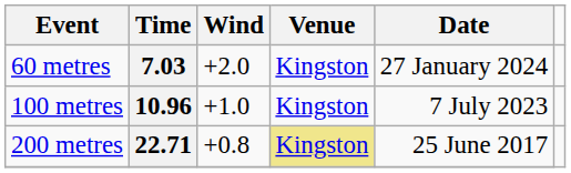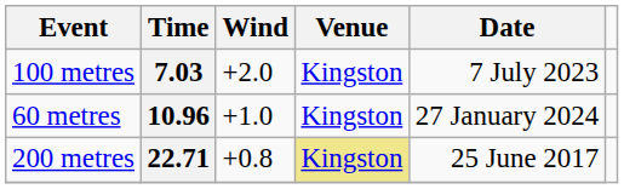 <table class="wikitable unsortable plainrowheaders">
 <tr>
 <th scope="col">Event</th>
 <th scope="col">Time</th>
 <th scope="col">Wind</th>
 <th scope="col">Venue</th>
 <th scope="col">Date</th>
 </tr>
 <tr>
-<td><a href='#'>60 metres</a></td>
+<td><a href='#'>100 metres</a></td>
 <th scope="row" style="text-align:center;">7.03</th>
 <td align=left>+2.0</td>
 <td><a href='#'>Kingston</a></td>
-<td align=right>27 January 2024</td>
+<td align=right>7 July 2023</td>
 <td></td>
 </tr>
 <tr>
-<td><a href='#'>100 metres</a></td>
+<td><a href='#'>60 metres</a></td>
 <th scope="row" style="text-align:center;">10.96</th>
 <td align=left>+1.0</td>
 <td><a href='#'>Kingston</a></td>
-<td align=right>7 July 2023</td>
+<td align=right>27 January 2024</td>
 <td></td>
 </tr>
 <tr>
 <td><a href='#'>200 metres</a></td>
 <th scope="row" style="text-align:center;">22.71</th>
 <td align=left>+0.8</td>
 <td style="background: khaki;"><a href='#'>Kingston</a></td>
 <td align=right>25 June 2017</td>
 </tr>
 <tr>
 </tr>
 </table>
